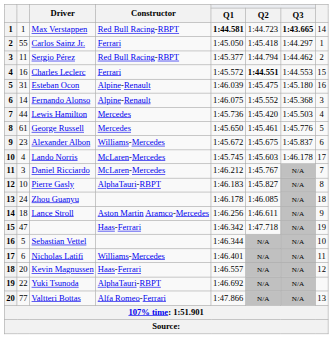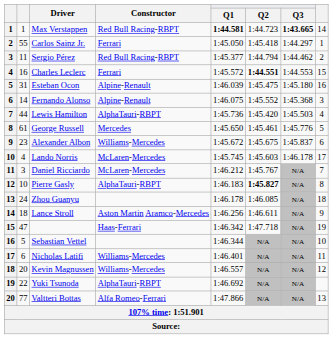 <table class="wikitable sortable" style="font-size: 85%;">
 <tr>
 <th rowspan="2"></th>
 <th rowspan="2"></th>
 <th rowspan="2">Driver</th>
 <th rowspan="2">Constructor</th>
 <th colspan="3" style="background:#eaecf0; text-align:center;"></th>
 <th rowspan="2"></th>
 </tr>
 <tr>
 <th scope="col">Q1</th>
 <th scope="col">Q2</th>
 <th scope="col">Q3</th>
 </tr>
 <tr>
 <th scope="row">1</th>
 <td align="center">1</td>
 <td data-sort-value="ver"> <a href='#'>Max Verstappen</a></td>
 <td><a href='#'>Red Bull Racing</a>-<a href='#'>RBPT</a></td>
 <td><strong>1:44.581</strong></td>
 <td>1:44.723</td>
 <td><strong>1:43.665</strong></td>
 <td align="center">14</td>
 </tr>
 <tr>
 <th scope="row">2</th>
 <td align="center">55</td>
 <td data-sort-value="sai"> <a href='#'>Carlos Sainz Jr.</a></td>
 <td><a href='#'>Ferrari</a></td>
 <td>1:45.050</td>
 <td>1:45.418</td>
 <td>1:44.297</td>
 <td align="center">1</td>
 </tr>
 <tr>
 <th scope="row">3</th>
 <td align="center">11</td>
 <td data-sort-value="per"> <a href='#'>Sergio Pérez</a></td>
 <td><a href='#'>Red Bull Racing</a>-<a href='#'>RBPT</a></td>
 <td>1:45.377</td>
 <td>1:44.794</td>
 <td>1:44.462</td>
 <td align="center">2</td>
 </tr>
 <tr>
 <th scope="row">4</th>
 <td align="center">16</td>
 <td data-sort-value="lec"> <a href='#'>Charles Leclerc</a></td>
 <td><a href='#'>Ferrari</a></td>
 <td>1:45.572</td>
 <td><strong>1:44.551</strong></td>
 <td>1:44.553</td>
 <td align="center">15</td>
 </tr>
 <tr>
 <th scope="row">5</th>
 <td align="center">31</td>
 <td data-sort-value="oco"> <a href='#'>Esteban Ocon</a></td>
 <td><a href='#'>Alpine</a>-<a href='#'>Renault</a></td>
 <td>1:46.039</td>
 <td>1:45.475</td>
 <td>1:45.180</td>
 <td align="center">16</td>
 </tr>
 <tr>
 <th scope="row">6</th>
 <td align="center">14</td>
 <td data-sort-value="alo"> <a href='#'>Fernando Alonso</a></td>
 <td><a href='#'>Alpine</a>-<a href='#'>Renault</a></td>
 <td>1:46.075</td>
 <td>1:45.552</td>
 <td>1:45.368</td>
 <td align="center">3</td>
 </tr>
 <tr>
 <th scope="row">7</th>
 <td align="center">44</td>
 <td data-sort-value="ham"> <a href='#'>Lewis Hamilton</a></td>
-<td><a href='#'>Mercedes</a></td>
+<td><a href='#'>AlphaTauri</a>-<a href='#'>RBPT</a></td>
 <td>1:45.736</td>
 <td>1:45.420</td>
 <td>1:45.503</td>
 <td align="center">4</td>
 </tr>
 <tr>
 <th scope="row">8</th>
 <td align="center">61</td>
 <td data-sort-value="rus"> <a href='#'>George Russell</a></td>
 <td><a href='#'>Mercedes</a></td>
 <td>1:45.650</td>
 <td>1:45.461</td>
 <td>1:45.776</td>
 <td align="center">5</td>
 </tr>
 <tr>
 <th align="center">9</th>
 <td align="center">23</td>
 <td data-sort-value="alb"> <a href='#'>Alexander Albon</a></td>
 <td><a href='#'>Williams</a>-<a href='#'>Mercedes</a></td>
 <td>1:45.672</td>
 <td>1:45.675</td>
 <td>1:45.837</td>
 <td align="center">6</td>
 </tr>
 <tr>
 <th scope="row">10</th>
 <td align="center">4</td>
 <td data-sort-value="nor"> <a href='#'>Lando Norris</a></td>
 <td><a href='#'>McLaren</a>-<a href='#'>Mercedes</a></td>
 <td>1:45.745</td>
 <td>1:45.603</td>
 <td>1:46.178</td>
 <td align="center">17</td>
 </tr>
 <tr>
 <th scope="row">11</th>
 <td align="center">3</td>
 <td data-sort-value="ric"> <a href='#'>Daniel Ricciardo</a></td>
 <td><a href='#'>McLaren</a>-<a href='#'>Mercedes</a></td>
 <td>1:46.212</td>
 <td>1:45.767</td>
 <td data-sort-value="20" align="center" style="background: silver"><small>N/A</small></td>
 <td align="center">7</td>
 </tr>
 <tr>
 <th align="center">12</th>
 <td align="center">10</td>
 <td data-sort-value="gas"> <a href='#'>Pierre Gasly</a></td>
 <td><a href='#'>AlphaTauri</a>-<a href='#'>RBPT</a></td>
 <td>1:46.183</td>
-<td>1:45.827</td>
+<td><strong>1:45.827</strong></td>
 <td data-sort-value="11" align="center" style="background: silver"><small>N/A</small></td>
 <td align="center">8</td>
 </tr>
 <tr>
 <th scope="row">13</th>
 <td align="center">24</td>
 <td data-sort-value="zho"> <a href='#'>Zhou Guanyu</a></td>
 <td></td>
 <td>1:46.178</td>
 <td>1:46.085</td>
 <td data-sort-value="18" align="center" style="background: silver"><small>N/A</small></td>
 <td align="center">18</td>
 </tr>
 <tr>
 <th scope="row">14</th>
 <td align="center">18</td>
 <td data-sort-value="str"> <a href='#'>Lance Stroll</a></td>
 <td><a href='#'>Aston Martin</a> <a href='#'>Aramco</a>-<a href='#'>Mercedes</a></td>
 <td>1:46.256</td>
 <td>1:46.611</td>
 <td data-sort-value="17" align="center" style="background: silver"><small>N/A</small></td>
 <td align="center">9</td>
 </tr>
 <tr>
 <th scope="row">15</th>
 <td align="center">47</td>
 <td data-sort-value="sch"></td>
 <td><a href='#'>Haas</a>-<a href='#'>Ferrari</a></td>
 <td>1:46.342</td>
 <td>1:47.718</td>
 <td data-sort-value="19" align="center" style="background: silver"><small>N/A</small></td>
 <td align="center">19</td>
 </tr>
 <tr>
 <th scope="row">16</th>
 <td align="center">5</td>
 <td data-sort-value="vet"> <a href='#'>Sebastian Vettel</a></td>
 <td></td>
 <td>1:46.344</td>
 <td data-sort-value="20" align="center" style="background: silver"><small>N/A</small></td>
 <td data-sort-value="20" align="center" style="background: silver"><small>N/A</small></td>
 <td align="center">10</td>
 </tr>
 <tr>
 <th align="center">17</th>
 <td align="center">6</td>
 <td data-sort-value="lat"> <a href='#'>Nicholas Latifi</a></td>
 <td><a href='#'>Williams</a>-<a href='#'>Mercedes</a></td>
 <td>1:46.401</td>
 <td data-sort-value="19" align="center" style="background: silver"><small>N/A</small></td>
 <td data-sort-value="19" align="center" style="background: silver"><small>N/A</small></td>
 <td align="center">11</td>
 </tr>
 <tr>
 <th scope="row">18</th>
 <td align="center">20</td>
 <td data-sort-value="mag"> <a href='#'>Kevin Magnussen</a></td>
-<td><a href='#'>Haas</a>-<a href='#'>Ferrari</a></td>
+<td><a href='#'>Williams</a>-<a href='#'>Mercedes</a></td>
 <td>1:46.557</td>
 <td data-sort-value="17" align="center" style="background: silver"><small>N/A</small></td>
 <td data-sort-value="17" align="center" style="background: silver"><small>N/A</small></td>
 <td align="center">12</td>
 </tr>
 <tr>
 <th scope="row">19</th>
 <td align="center">22</td>
 <td data-sort-value="tsu"> <a href='#'>Yuki Tsunoda</a></td>
 <td><a href='#'>AlphaTauri</a>-<a href='#'>RBPT</a></td>
 <td>1:46.692</td>
 <td data-sort-value="12" align="center" style="background: silver"><small>N/A</small></td>
 <td data-sort-value="12" align="center" style="background: silver"><small>N/A</small></td>
 <td align="center"></td>
 </tr>
 <tr>
 <th scope="row">20</th>
 <td align="center">77</td>
 <td data-sort-value="bot"> <a href='#'>Valtteri Bottas</a></td>
 <td><a href='#'>Alfa Romeo</a>-<a href='#'>Ferrari</a></td>
 <td>1:47.866</td>
 <td data-sort-value="18" align="center" style="background: silver"><small>N/A</small></td>
 <td data-sort-value="18" align="center" style="background: silver"><small>N/A</small></td>
 <td align="center">13</td>
 </tr>
 <tr>
 <th colspan="8"><a href='#'>107% time</a>: 1:51.901</th>
 </tr>
 <tr>
 <th colspan="8">Source:</th>
 </tr>
 </table>
